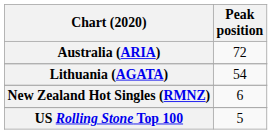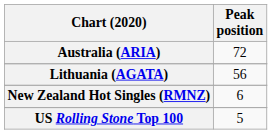 <table class="wikitable sortable plainrowheaders" style="text-align:center">
 <tr>
 <th scope="col">Chart (2020)</th>
 <th scope="col">Peak<br>position</th>
 </tr>
 <tr>
 <th scope="row">Australia (<a href='#'>ARIA</a>)</th>
 <td>72</td>
 </tr>
 <tr>
 </tr>
 <tr>
 <th scope="row">Lithuania (<a href='#'>AGATA</a>)</th>
-<td>54</td>
+<td>56</td>
 </tr>
 <tr>
 </tr>
 <tr>
 <th scope="row">New Zealand Hot Singles (<a href='#'>RMNZ</a>)</th>
 <td>6</td>
 </tr>
 <tr>
 </tr>
 <tr>
 </tr>
 <tr>
 </tr>
 <tr>
 </tr>
 <tr>
 <th scope="row">US <a href='#'><em>Rolling Stone</em> Top 100</a></th>
 <td>5</td>
 </tr>
 </table>
